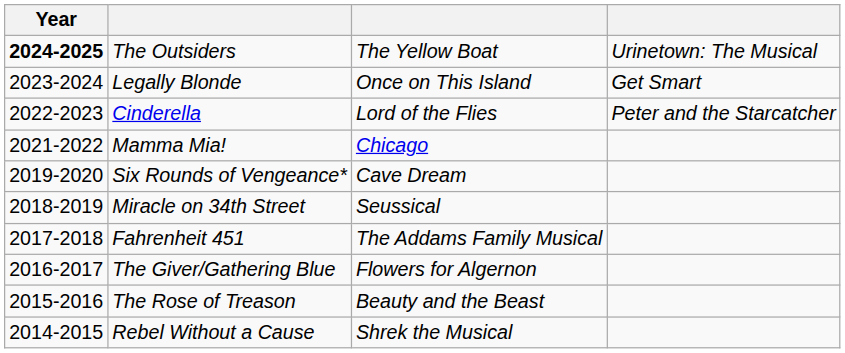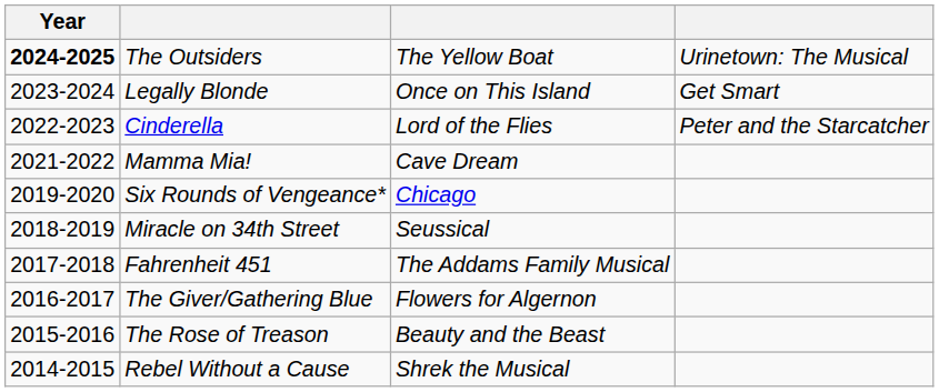 <table class="wikitable">
 <tr>
 <th>Year</th>
 <th></th>
 <th></th>
 <th></th>
 </tr>
 <tr>
 <td><strong>2024-2025</strong></td>
 <td><em>The Outsiders</em></td>
 <td><em>The Yellow Boat</em></td>
 <td><em>Urinetown: The Musical</em></td>
 </tr>
 <tr>
 <td>2023-2024</td>
 <td><em>Legally Blonde</em></td>
 <td><em>Once on This Island</em></td>
 <td><em>Get Smart</em></td>
 </tr>
 <tr>
 <td>2022-2023</td>
 <td><em><a href='#'>Cinderella</a></em></td>
 <td><em>Lord of the Flies</em></td>
 <td><em>Peter and the Starcatcher</em></td>
 </tr>
 <tr>
 <td>2021-2022</td>
 <td><em>Mamma Mia!</em></td>
-<td><em><a href='#'>Chicago</a></em></td>
+<td><em>Cave Dream</em></td>
 <td></td>
 </tr>
 <tr>
 <td>2019-2020</td>
 <td><em>Six Rounds of Vengeance*</em></td>
-<td><em>Cave Dream</em></td>
+<td><em><a href='#'>Chicago</a></em></td>
 <td></td>
 </tr>
 <tr>
 <td>2018-2019</td>
 <td><em>Miracle on 34th Street</em></td>
 <td><em>Seussical</em></td>
 <td></td>
 </tr>
 <tr>
 <td>2017-2018</td>
 <td><em>Fahrenheit 451</em></td>
 <td><em>The Addams Family Musical</em></td>
 <td></td>
 </tr>
 <tr>
 <td>2016-2017</td>
 <td><em>The Giver/Gathering Blue</em></td>
 <td><em>Flowers for Algernon</em></td>
 <td></td>
 </tr>
 <tr>
 <td>2015-2016</td>
 <td><em>The Rose of Treason</em></td>
 <td><em>Beauty and the Beast</em></td>
 <td></td>
 </tr>
 <tr>
 <td>2014-2015</td>
 <td><em>Rebel Without a Cause</em></td>
 <td><em>Shrek the Musical</em></td>
 <td></td>
 </tr>
 </table>
